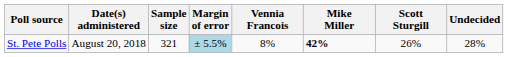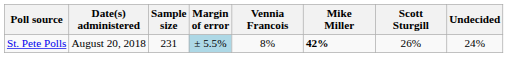 <table class="wikitable">
 <tr>
 <th>Poll source</th>
 <th>Date(s)<br>administered</th>
 <th>Sample<br>size</th>
 <th>Margin<br>of error</th>
 <th style="width:95px;">Vennia<br>Francois</th>
 <th style="width:95px;">Mike<br>Miller</th>
 <th style="width:95px;">Scott<br>Sturgill</th>
 <th>Undecided</th>
 </tr>
 <tr>
 <td><a href='#'>St. Pete Polls</a></td>
 <td align=center>August 20, 2018</td>
-<td align=center>321</td>
+<td align=center>231</td>
 <td align=center style="background: lightblue;">± 5.5%</td>
 <td align=center>8%</td>
 <td><strong>42%</strong></td>
 <td align=center>26%</td>
-<td align=center>28%</td>
+<td align=center>24%</td>
 </tr>
 </table>
